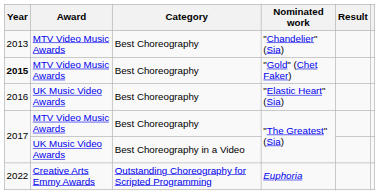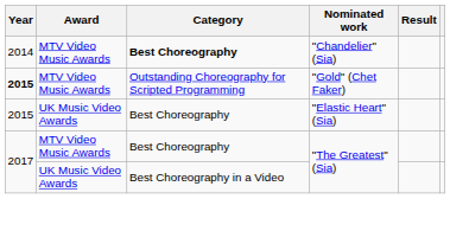 <table class="wikitable">
 <tr>
 <th>Year</th>
 <th>Award</th>
 <th>Category</th>
 <th>Nominated work</th>
 <th>Result</th>
 <th></th>
 </tr>
 <tr>
-<td>2013</td>
+<td>2014</td>
 <td><a href='#'>MTV Video Music Awards</a></td>
-<td>Best Choreography</td>
+<td><strong>Best Choreography</strong></td>
 <td>"<a href='#'>Chandelier</a>" (<a href='#'>Sia</a>)</td>
 <td></td>
 <td></td>
 </tr>
 <tr>
 <td><strong>2015</strong></td>
 <td><a href='#'>MTV Video Music Awards</a></td>
-<td>Best Choreography</td>
+<td><a href='#'>Outstanding Choreography for Scripted Programming</a></td>
 <td>"<a href='#'>Gold</a>" (<a href='#'>Chet Faker</a>)</td>
 <td></td>
 <td></td>
 </tr>
 <tr>
-<td>2016</td>
+<td>2015</td>
 <td><a href='#'>UK Music Video Awards</a></td>
 <td>Best Choreography</td>
 <td>"<a href='#'>Elastic Heart</a>" (<a href='#'>Sia</a>)</td>
 <td></td>
 <td></td>
 </tr>
 <tr>
 <td rowspan=2>2017</td>
 <td><a href='#'>MTV Video Music Awards</a></td>
 <td>Best Choreography</td>
 <td rowspan=2>"<a href='#'>The Greatest</a>" (<a href='#'>Sia</a>)</td>
 <td></td>
 <td></td>
 </tr>
 <tr>
 <td><a href='#'>UK Music Video Awards</a></td>
 <td>Best Choreography in a Video</td>
 <td></td>
 <td></td>
 </tr>
-<tr>
-<td>2022</td>
-<td><a href='#'>Creative Arts Emmy Awards</a></td>
-<td><a href='#'>Outstanding Choreography for Scripted Programming</a></td>
-<td><em><a href='#'>Euphoria</a></em></td>
-<td></td>
-<td></td>
-</tr>
 </table>
